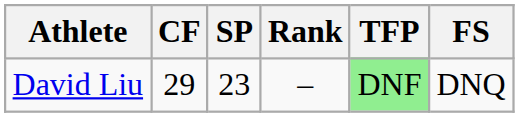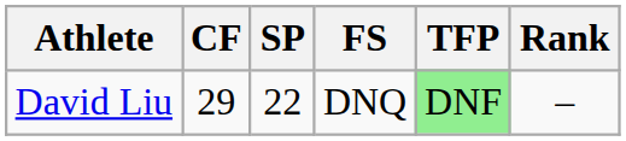 <table class="wikitable" border="1" style="font-size:90%">
 <tr>
 <th>Athlete</th>
 <th>CF</th>
 <th>SP</th>
+<th>FS</th>
+<th>TFP</th>
 <th>Rank</th>
-<th>TFP</th>
-<th>FS</th>
 </tr>
 <tr align=center>
 <td align=left><a href='#'>David Liu</a></td>
 <td>29</td>
-<td>23</td>
+<td>22</td>
+<td>DNQ</td>
+<td style="background: lightgreen;">DNF</td>
 <td>–</td>
-<td style="background: lightgreen;">DNF</td>
-<td>DNQ</td>
 </tr>
 </table>
